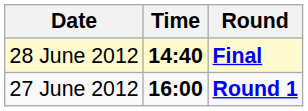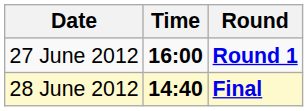 <table class="wikitable">
 <tr>
 <th>Date</th>
 <th>Time</th>
 <th>Round</th>
 </tr>
+<tr>
+<td>27 June 2012</td>
+<td><strong>16:00</strong></td>
+<td><strong><a href='#'>Round 1</a></strong></td>
+</tr>
 <tr style=background:lemonchiffon>
 <td>28 June 2012</td>
 <td><strong>14:40</strong></td>
 <td><strong><a href='#'>Final</a></strong></td>
 </tr>
-<tr>
-<td>27 June 2012</td>
-<td><strong>16:00</strong></td>
-<td><strong><a href='#'>Round 1</a></strong></td>
-</tr>
 </table>
